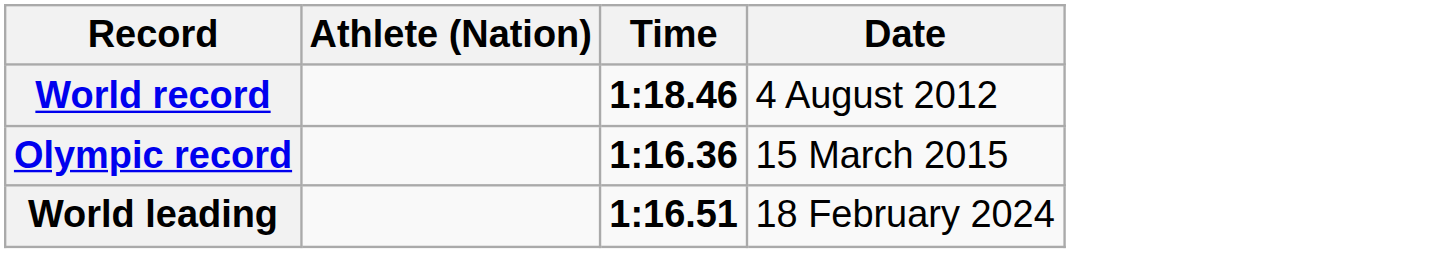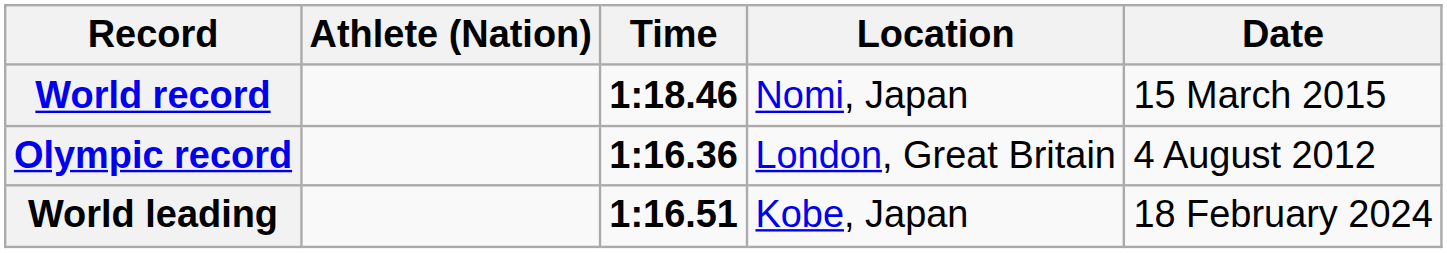 <table class="wikitable">
 <tr>
 <th>Record</th>
 <th>Athlete (Nation)</th>
 <th>Time</th>
+<th>Location</th>
 <th>Date</th>
 </tr>
 <tr>
 <th><a href='#'>World record</a></th>
 <td></td>
 <td><strong>1:18.46</strong></td>
-<td>4 August 2012</td>
+<td><a href='#'>Nomi</a>, Japan</td>
+<td>15 March 2015</td>
 </tr>
 <tr>
 <th><a href='#'>Olympic record</a></th>
 <td></td>
 <td><strong>1:16.36</strong></td>
-<td>15 March 2015</td>
+<td><a href='#'>London</a>, Great Britain</td>
+<td>4 August 2012</td>
 </tr>
 <tr>
 <th>World leading</th>
 <td></td>
 <td><strong>1:16.51</strong></td>
+<td><a href='#'>Kobe</a>, Japan</td>
 <td>18 February 2024</td>
 </tr>
 </table>
